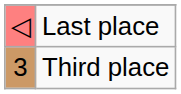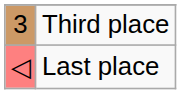 <table class="wikitable">
 <tr>
+</tr>
+<tr>
+<td style="text-align:center; background-color:#C96;">3</td>
+<td>Third place</td>
 </tr>
 <tr>
 <td style="text-align:center; background-color:#FE8080;">◁</td>
 <td>Last place</td>
 </tr>
-<tr>
-<td style="text-align:center; background-color:#C96;">3</td>
-<td>Third place</td>
-</tr>
 </table>
